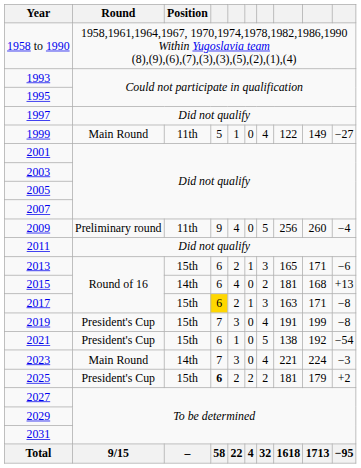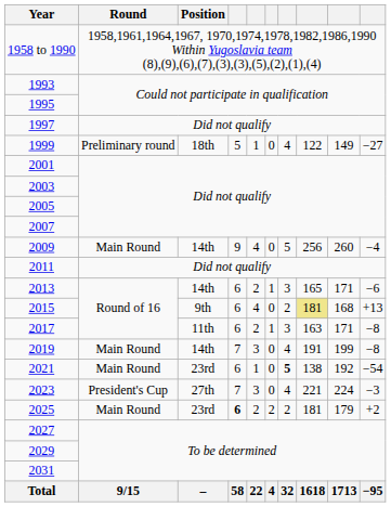 <table class="wikitable" style="text-align: center;">
 <tr>
 <th>Year</th>
 <th>Round</th>
 <th>Position</th>
 <th></th>
 <th></th>
 <th></th>
 <th></th>
 <th></th>
 <th></th>
 <th></th>
 </tr>
 <tr>
 <td> <a href='#'>1958</a> to  <a href='#'>1990</a></td>
 <td colspan="9">1958,1961,1964,1967, 1970,1974,1978,1982,1986,1990<br> <em>Within <a href='#'>Yugoslavia team</a></em><br> (8),(9),(6),(7),(3),(3),(5),(2),(1),(4)</td>
 </tr>
 <tr>
 <td> <a href='#'>1993</a></td>
 <td colspan="9" rowspan="2"><em>Could not participate in qualification</em></td>
 </tr>
 <tr>
 <td> <a href='#'>1995</a></td>
 </tr>
 <tr>
 <td> <a href='#'>1997</a></td>
 <td colspan="9"><em>Did not qualify</em></td>
 </tr>
 <tr>
 <td> <a href='#'>1999</a></td>
-<td>Main Round</td>
-<td>11th</td>
+<td>Preliminary round</td>
+<td>18th</td>
 <td>5</td>
 <td>1</td>
 <td>0</td>
 <td>4</td>
 <td>122</td>
 <td>149</td>
 <td>−27</td>
 </tr>
 <tr>
 <td> <a href='#'>2001</a></td>
 <td colspan="9" rowspan="4"><em>Did not qualify</em></td>
 </tr>
 <tr>
 <td> <a href='#'>2003</a></td>
 </tr>
 <tr>
 <td> <a href='#'>2005</a></td>
 </tr>
 <tr>
 <td> <a href='#'>2007</a></td>
 </tr>
 <tr>
 <td> <a href='#'>2009</a></td>
-<td>Preliminary round</td>
-<td>11th</td>
+<td>Main Round</td>
+<td>14th</td>
 <td>9</td>
 <td>4</td>
 <td>0</td>
 <td>5</td>
 <td>256</td>
 <td>260</td>
 <td>−4</td>
 </tr>
 <tr>
 <td> <a href='#'>2011</a></td>
 <td colspan="9"><em>Did not qualify</em></td>
 </tr>
 <tr>
 <td> <a href='#'>2013</a></td>
 <td rowspan=3>Round of 16</td>
-<td>15th</td>
+<td>14th</td>
 <td>6</td>
 <td>2</td>
 <td>1</td>
 <td>3</td>
 <td>165</td>
 <td>171</td>
 <td>−6</td>
 </tr>
 <tr>
 <td> <a href='#'>2015</a></td>
-<td>14th</td>
+<td>9th</td>
 <td>6</td>
 <td>4</td>
 <td>0</td>
 <td>2</td>
-<td>181</td>
+<td style="background: khaki;">181</td>
 <td>168</td>
 <td>+13</td>
 </tr>
 <tr>
 <td> <a href='#'>2017</a></td>
-<td>15th</td>
-<td style="background: gold;">6</td>
+<td>11th</td>
+<td>6</td>
 <td>2</td>
 <td>1</td>
 <td>3</td>
 <td>163</td>
 <td>171</td>
 <td>−8</td>
 </tr>
 <tr>
 <td> <a href='#'>2019</a></td>
-<td>President's Cup</td>
-<td>15th</td>
+<td>Main Round</td>
+<td>14th</td>
 <td>7</td>
 <td>3</td>
 <td>0</td>
 <td>4</td>
 <td>191</td>
 <td>199</td>
 <td>−8</td>
 </tr>
 <tr>
 <td> <a href='#'>2021</a></td>
-<td>President's Cup</td>
-<td>15th</td>
+<td>Main Round</td>
+<td>23rd</td>
 <td>6</td>
 <td>1</td>
 <td>0</td>
-<td>5</td>
+<td><strong>5</strong></td>
 <td>138</td>
 <td>192</td>
 <td>−54</td>
 </tr>
 <tr>
 <td> <a href='#'>2023</a></td>
-<td>Main Round</td>
-<td>14th</td>
+<td>President's Cup</td>
+<td>27th</td>
 <td>7</td>
 <td>3</td>
 <td>0</td>
 <td>4</td>
 <td>221</td>
 <td>224</td>
 <td>−3</td>
 </tr>
 <tr>
 <td> <a href='#'>2025</a></td>
-<td>President's Cup</td>
-<td>15th</td>
+<td>Main Round</td>
+<td>23rd</td>
 <td><strong>6</strong></td>
 <td>2</td>
 <td>2</td>
 <td>2</td>
 <td>181</td>
 <td>179</td>
 <td>+2</td>
 </tr>
 <tr>
 <td> <a href='#'>2027</a></td>
 <td colspan="9" rowspan="3"><em>To be determined</em></td>
 </tr>
 <tr>
 <td> <a href='#'>2029</a></td>
 </tr>
 <tr>
 <td> <a href='#'>2031</a></td>
 </tr>
 <tr>
 <th>Total</th>
 <th>9/15</th>
 <th>–</th>
 <th>58</th>
 <th>22</th>
 <th>4</th>
 <th>32</th>
 <th>1618</th>
 <th>1713</th>
 <th>−95</th>
 </tr>
 </table>
